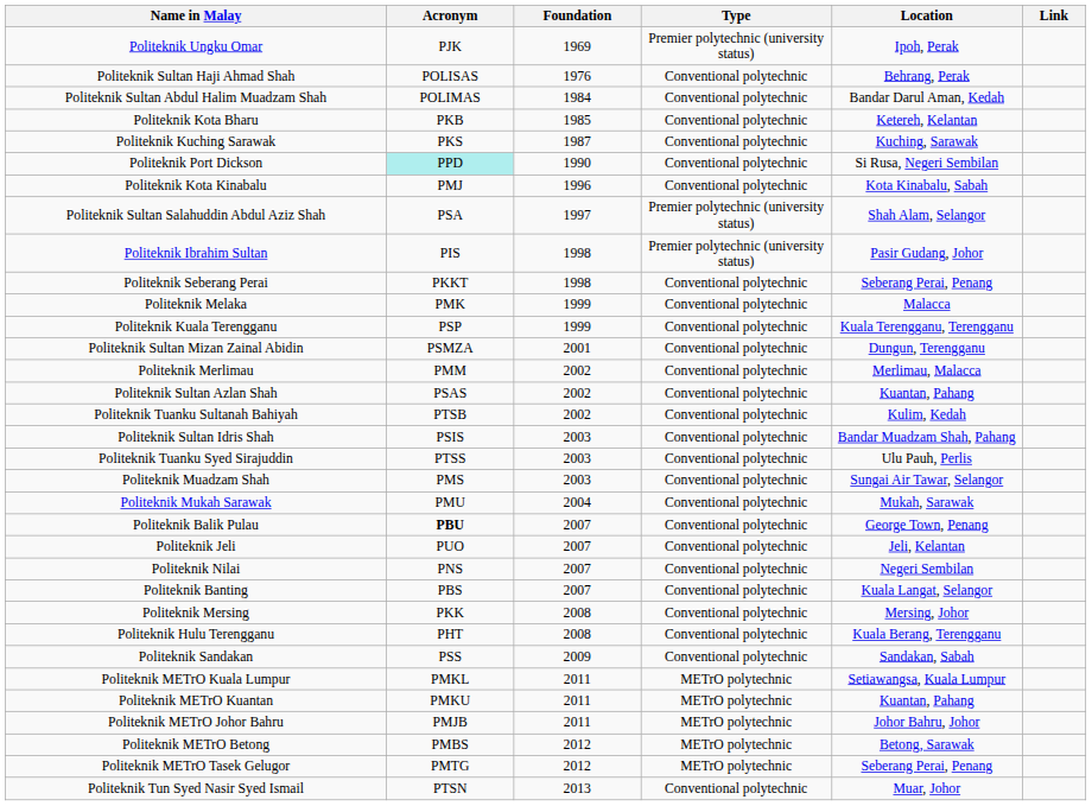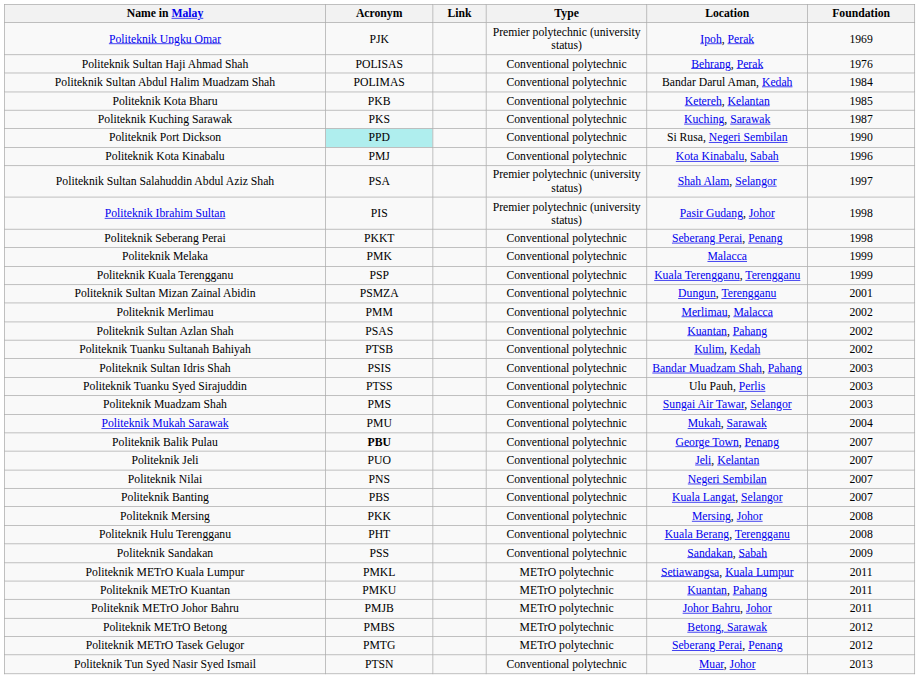 <table class="wikitable sortable">
 <tr>
 <th>Name in <a href='#'>Malay</a></th>
 <th>Acronym</th>
-<th>Foundation</th>
+<th class="unsortable">Link</th>
 <th>Type</th>
 <th>Location</th>
-<th class="unsortable">Link</th>
+<th>Foundation</th>
 </tr>
 <tr>
 <td width="30%" align="center"><a href='#'>Politeknik Ungku Omar</a></td>
 <td width="10%" align="center">PJK</td>
-<td width="10%" align="center">1969</td>
+<td width="5%" align="center"></td>
 <td width="15%" align="center">Premier polytechnic (university status)</td>
 <td width="15%" align="center"><a href='#'>Ipoh</a>, <a href='#'>Perak</a></td>
-<td width="5%" align="center"></td>
+<td width="10%" align="center">1969</td>
 </tr>
 <tr>
 <td width="30%" align="center">Politeknik Sultan Haji Ahmad Shah</td>
 <td width="10%" align="center">POLISAS</td>
-<td width="10%" align="center">1976</td>
+<td width="5%" align="center"></td>
 <td width="15%" align="center">Conventional polytechnic</td>
 <td width="15%" align="center"><a href='#'>Behrang</a>, <a href='#'>Perak</a></td>
-<td width="5%" align="center"></td>
+<td width="10%" align="center">1976</td>
 </tr>
 <tr>
 <td width="30%" align="center">Politeknik Sultan Abdul Halim Muadzam Shah</td>
 <td width="10%" align="center">POLIMAS</td>
-<td width="10%" align="center">1984</td>
+<td width="5%" align="center"></td>
 <td width="15%" align="center">Conventional polytechnic</td>
 <td width="15%" align="center">Bandar Darul Aman, <a href='#'>Kedah</a></td>
-<td width="5%" align="center"></td>
+<td width="10%" align="center">1984</td>
 </tr>
 <tr>
 <td width="30%" align="center">Politeknik Kota Bharu</td>
 <td width="10%" align="center">PKB</td>
-<td width="10%" align="center">1985</td>
+<td width="5%" align="center"></td>
 <td width="15%" align="center">Conventional polytechnic</td>
 <td width="15%" align="center"><a href='#'>Ketereh</a>, <a href='#'>Kelantan</a></td>
-<td width="5%" align="center"></td>
+<td width="10%" align="center">1985</td>
 </tr>
 <tr>
 <td width="30%" align="center">Politeknik Kuching Sarawak</td>
 <td width="10%" align="center">PKS</td>
-<td width="10%" align="center">1987</td>
+<td width="5%" align="center"></td>
 <td width="15%" align="center">Conventional polytechnic</td>
 <td width="15%" align="center"><a href='#'>Kuching</a>, <a href='#'>Sarawak</a></td>
-<td width="5%" align="center"></td>
+<td width="10%" align="center">1987</td>
 </tr>
 <tr>
 <td width="30%" align="center">Politeknik Port Dickson</td>
 <td width="10%" align="center" style="background: paleturquoise;">PPD</td>
-<td width="10%" align="center">1990</td>
+<td width="5%" align="center"></td>
 <td width="15%" align="center">Conventional polytechnic</td>
 <td width="15%" align="center">Si Rusa, <a href='#'>Negeri Sembilan</a></td>
-<td width="5%" align="center"></td>
+<td width="10%" align="center">1990</td>
 </tr>
 <tr>
 <td width="30%" align="center">Politeknik Kota Kinabalu</td>
 <td width="10%" align="center">PMJ</td>
-<td width="10%" align="center">1996</td>
+<td width="5%" align="center"></td>
 <td width="15%" align="center">Conventional polytechnic</td>
 <td width="15%" align="center"><a href='#'>Kota Kinabalu</a>, <a href='#'>Sabah</a></td>
-<td width="5%" align="center"></td>
+<td width="10%" align="center">1996</td>
 </tr>
 <tr>
 <td width="30%" align="center">Politeknik Sultan Salahuddin Abdul Aziz Shah</td>
 <td width="10%" align="center">PSA</td>
-<td width="10%" align="center">1997</td>
+<td width="5%" align="center"></td>
 <td width="15%" align="center">Premier polytechnic (university status)</td>
 <td width="15%" align="center"><a href='#'>Shah Alam</a>, <a href='#'>Selangor</a></td>
-<td width="5%" align="center"></td>
+<td width="10%" align="center">1997</td>
 </tr>
 <tr>
 <td width="30%" align="center"><a href='#'>Politeknik Ibrahim Sultan</a></td>
 <td width="10%" align="center">PIS</td>
-<td width="10%" align="center">1998</td>
+<td width="5%" align="center"></td>
 <td width="15%" align="center">Premier polytechnic (university status)</td>
 <td width="15%" align="center"><a href='#'>Pasir Gudang</a>, <a href='#'>Johor</a></td>
-<td width="5%" align="center"></td>
+<td width="10%" align="center">1998</td>
 </tr>
 <tr>
 <td width="30%" align="center">Politeknik Seberang Perai</td>
 <td width="10%" align="center">PKKT</td>
-<td width="10%" align="center">1998</td>
+<td width="5%" align="center"></td>
 <td width="15%" align="center">Conventional polytechnic</td>
 <td width="15%" align="center"><a href='#'>Seberang Perai</a>, <a href='#'>Penang</a></td>
-<td width="5%" align="center"></td>
+<td width="10%" align="center">1998</td>
 </tr>
 <tr>
 <td width="30%" align="center">Politeknik Melaka</td>
 <td width="10%" align="center">PMK</td>
-<td width="10%" align="center">1999</td>
+<td width="5%" align="center"></td>
 <td width="15%" align="center">Conventional polytechnic</td>
 <td width="15%" align="center"><a href='#'>Malacca</a></td>
-<td width="5%" align="center"></td>
+<td width="10%" align="center">1999</td>
 </tr>
 <tr>
 <td width="30%" align="center">Politeknik Kuala Terengganu</td>
 <td width="10%" align="center">PSP</td>
-<td width="10%" align="center">1999</td>
+<td width="5%" align="center"></td>
 <td width="15%" align="center">Conventional polytechnic</td>
 <td width="15%" align="center"><a href='#'>Kuala Terengganu</a>, <a href='#'>Terengganu</a></td>
-<td width="5%" align="center"></td>
+<td width="10%" align="center">1999</td>
 </tr>
 <tr>
 <td width="30%" align="center">Politeknik Sultan Mizan Zainal Abidin</td>
 <td width="10%" align="center">PSMZA</td>
-<td width="10%" align="center">2001</td>
+<td width="5%" align="center"></td>
 <td width="15%" align="center">Conventional polytechnic</td>
 <td width="15%" align="center"><a href='#'>Dungun</a>, <a href='#'>Terengganu</a></td>
-<td width="5%" align="center"></td>
+<td width="10%" align="center">2001</td>
 </tr>
 <tr>
 <td width="30%" align="center">Politeknik Merlimau</td>
 <td width="10%" align="center">PMM</td>
-<td width="10%" align="center">2002</td>
+<td width="5%" align="center"></td>
 <td width="15%" align="center">Conventional polytechnic</td>
 <td width="15%" align="center"><a href='#'>Merlimau</a>, <a href='#'>Malacca</a></td>
-<td width="5%" align="center"></td>
+<td width="10%" align="center">2002</td>
 </tr>
 <tr>
 <td width="30%" align="center">Politeknik Sultan Azlan Shah</td>
 <td width="10%" align="center">PSAS</td>
-<td width="10%" align="center">2002</td>
+<td width="5%" align="center"></td>
 <td width="15%" align="center">Conventional polytechnic</td>
 <td width="15%" align="center"><a href='#'>Kuantan</a>, <a href='#'>Pahang</a></td>
-<td width="5%" align="center"></td>
+<td width="10%" align="center">2002</td>
 </tr>
 <tr>
 <td width="30%" align="center">Politeknik Tuanku Sultanah Bahiyah</td>
 <td width="10%" align="center">PTSB</td>
-<td width="10%" align="center">2002</td>
+<td width="5%" align="center"></td>
 <td width="15%" align="center">Conventional polytechnic</td>
 <td width="15%" align="center"><a href='#'>Kulim</a>, <a href='#'>Kedah</a></td>
-<td width="5%" align="center"></td>
+<td width="10%" align="center">2002</td>
 </tr>
 <tr>
 <td width="30%" align="center">Politeknik Sultan Idris Shah</td>
 <td width="10%" align="center">PSIS</td>
-<td width="10%" align="center">2003</td>
+<td width="5%" align="center"></td>
 <td width="15%" align="center">Conventional polytechnic</td>
 <td width="15%" align="center"><a href='#'>Bandar Muadzam Shah</a>, <a href='#'>Pahang</a></td>
-<td width="5%" align="center"></td>
+<td width="10%" align="center">2003</td>
 </tr>
 <tr>
 <td width="30%" align="center">Politeknik Tuanku Syed Sirajuddin</td>
 <td width="10%" align="center">PTSS</td>
-<td width="10%" align="center">2003</td>
+<td width="5%" align="center"></td>
 <td width="15%" align="center">Conventional polytechnic</td>
 <td width="15%" align="center">Ulu Pauh, <a href='#'>Perlis</a></td>
-<td width="5%" align="center"></td>
+<td width="10%" align="center">2003</td>
 </tr>
 <tr>
 <td width="30%" align="center">Politeknik Muadzam Shah</td>
 <td width="10%" align="center">PMS</td>
-<td width="10%" align="center">2003</td>
+<td width="5%" align="center"></td>
 <td width="15%" align="center">Conventional polytechnic</td>
 <td width="15%" align="center"><a href='#'>Sungai Air Tawar</a>, <a href='#'>Selangor</a></td>
-<td width="5%" align="center"></td>
+<td width="10%" align="center">2003</td>
 </tr>
 <tr>
 <td width="30%" align="center"><a href='#'>Politeknik Mukah Sarawak</a></td>
 <td width="10%" align="center">PMU</td>
-<td width="10%" align="center">2004</td>
+<td width="5%" align="center"></td>
 <td width="15%" align="center">Conventional polytechnic</td>
 <td width="15%" align="center"><a href='#'>Mukah</a>, <a href='#'>Sarawak</a></td>
-<td width="5%" align="center"></td>
+<td width="10%" align="center">2004</td>
 </tr>
 <tr>
 <td width="30%" align="center">Politeknik Balik Pulau</td>
 <td width="10%" align="center"><strong>PBU</strong></td>
-<td width="10%" align="center">2007</td>
+<td width="5%" align="center"></td>
 <td width="15%" align="center">Conventional polytechnic</td>
 <td width="15%" align="center"><a href='#'>George Town</a>, <a href='#'>Penang</a></td>
-<td width="5%" align="center"></td>
+<td width="10%" align="center">2007</td>
 </tr>
 <tr>
 <td width="30%" align="center">Politeknik Jeli</td>
 <td width="10%" align="center">PUO</td>
-<td width="10%" align="center">2007</td>
+<td width="5%" align="center"></td>
 <td width="15%" align="center">Conventional polytechnic</td>
 <td width="15%" align="center"><a href='#'>Jeli</a>, <a href='#'>Kelantan</a></td>
-<td width="5%" align="center"></td>
+<td width="10%" align="center">2007</td>
 </tr>
 <tr>
 <td width="30%" align="center">Politeknik Nilai</td>
 <td width="10%" align="center">PNS</td>
-<td width="10%" align="center">2007</td>
+<td width="5%" align="center"></td>
 <td width="15%" align="center">Conventional polytechnic</td>
 <td width="15%" align="center"><a href='#'>Negeri Sembilan</a></td>
-<td width="5%" align="center"></td>
+<td width="10%" align="center">2007</td>
 </tr>
 <tr>
 <td width="30%" align="center">Politeknik Banting</td>
 <td width="10%" align="center">PBS</td>
-<td width="10%" align="center">2007</td>
+<td width="5%" align="center"></td>
 <td width="15%" align="center">Conventional polytechnic</td>
 <td width="15%" align="center"><a href='#'>Kuala Langat</a>, <a href='#'>Selangor</a></td>
-<td width="5%" align="center"></td>
+<td width="10%" align="center">2007</td>
 </tr>
 <tr>
 <td width="30%" align="center">Politeknik Mersing</td>
 <td width="10%" align="center">PKK</td>
-<td width="10%" align="center">2008</td>
+<td width="5%" align="center"></td>
 <td width="15%" align="center">Conventional polytechnic</td>
 <td width="15%" align="center"><a href='#'>Mersing</a>, <a href='#'>Johor</a></td>
-<td width="5%" align="center"></td>
+<td width="10%" align="center">2008</td>
 </tr>
 <tr>
 <td width="30%" align="center">Politeknik Hulu Terengganu</td>
 <td width="10%" align="center">PHT</td>
-<td width="10%" align="center">2008</td>
+<td width="5%" align="center"></td>
 <td width="15%" align="center">Conventional polytechnic</td>
 <td width="15%" align="center"><a href='#'>Kuala Berang</a>, <a href='#'>Terengganu</a></td>
-<td width="5%" align="center"></td>
+<td width="10%" align="center">2008</td>
 </tr>
 <tr>
 <td width="30%" align="center">Politeknik Sandakan</td>
 <td width="10%" align="center">PSS</td>
-<td width="10%" align="center">2009</td>
+<td width="5%" align="center"></td>
 <td width="15%" align="center">Conventional polytechnic</td>
 <td width="15%" align="center"><a href='#'>Sandakan</a>, <a href='#'>Sabah</a></td>
-<td width="5%" align="center"></td>
+<td width="10%" align="center">2009</td>
 </tr>
 <tr>
 <td width="30%" align="center">Politeknik METrO Kuala Lumpur</td>
 <td width="10%" align="center">PMKL</td>
-<td width="10%" align="center">2011</td>
+<td width="5%" align="center"></td>
 <td width="15%" align="center">METrO polytechnic</td>
 <td width="15%" align="center"><a href='#'>Setiawangsa</a>, <a href='#'>Kuala Lumpur</a></td>
-<td width="5%" align="center"></td>
+<td width="10%" align="center">2011</td>
 </tr>
 <tr>
 <td width="30%" align="center">Politeknik METrO Kuantan</td>
 <td width="10%" align="center">PMKU</td>
-<td width="10%" align="center">2011</td>
+<td width="5%" align="center"></td>
 <td width="15%" align="center">METrO polytechnic</td>
 <td width="15%" align="center"><a href='#'>Kuantan</a>, <a href='#'>Pahang</a></td>
-<td width="5%" align="center"></td>
+<td width="10%" align="center">2011</td>
 </tr>
 <tr>
 <td width="30%" align="center">Politeknik METrO Johor Bahru</td>
 <td width="10%" align="center">PMJB</td>
-<td width="10%" align="center">2011</td>
+<td width="5%" align="center"></td>
 <td width="15%" align="center">METrO polytechnic</td>
 <td width="15%" align="center"><a href='#'>Johor Bahru</a>, <a href='#'>Johor</a></td>
-<td width="5%" align="center"></td>
+<td width="10%" align="center">2011</td>
 </tr>
 <tr>
 <td width="30%" align="center">Politeknik METrO Betong</td>
 <td width="10%" align="center">PMBS</td>
-<td width="10%" align="center">2012</td>
+<td width="5%" align="center"></td>
 <td width="15%" align="center">METrO polytechnic</td>
 <td width="15%" align="center"><a href='#'>Betong, Sarawak</a></td>
-<td width="5%" align="center"></td>
+<td width="10%" align="center">2012</td>
 </tr>
 <tr>
 <td width="30%" align="center">Politeknik METrO Tasek Gelugor</td>
 <td width="10%" align="center">PMTG</td>
-<td width="10%" align="center">2012</td>
+<td width="5%" align="center"></td>
 <td width="15%" align="center">METrO polytechnic</td>
 <td width="15%" align="center"><a href='#'>Seberang Perai</a>, <a href='#'>Penang</a></td>
-<td width="5%" align="center"></td>
+<td width="10%" align="center">2012</td>
 </tr>
 <tr>
 <td width="30%" align="center">Politeknik Tun Syed Nasir Syed Ismail</td>
 <td width="10%" align="center">PTSN</td>
-<td width="10%" align="center">2013</td>
+<td width="5%" align="center"></td>
 <td width="15%" align="center">Conventional polytechnic</td>
 <td width="15%" align="center"><a href='#'>Muar</a>, <a href='#'>Johor</a></td>
-<td width="5%" align="center"></td>
+<td width="10%" align="center">2013</td>
 </tr>
 </table>
